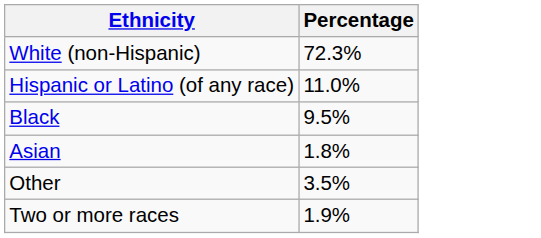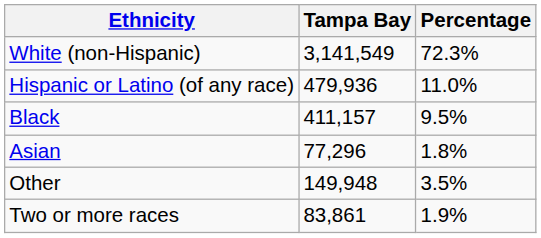 <table class="wikitable">
 <tr>
 <th><a href='#'>Ethnicity</a></th>
+<th>Tampa Bay</th>
 <th>Percentage</th>
 </tr>
 <tr>
 <td><a href='#'>White</a> (non-Hispanic)</td>
+<td>3,141,549</td>
 <td>72.3%</td>
 </tr>
 <tr>
 <td><a href='#'>Hispanic or Latino</a> (of any race)</td>
+<td>479,936</td>
 <td>11.0%</td>
 </tr>
 <tr>
 <td><a href='#'>Black</a></td>
+<td>411,157</td>
 <td>9.5%</td>
 </tr>
 <tr>
 <td><a href='#'>Asian</a></td>
+<td>77,296</td>
 <td>1.8%</td>
 </tr>
 <tr>
 <td>Other</td>
+<td>149,948</td>
 <td>3.5%</td>
 </tr>
 <tr>
 <td>Two or more races</td>
+<td>83,861</td>
 <td>1.9%</td>
 </tr>
 </table>
